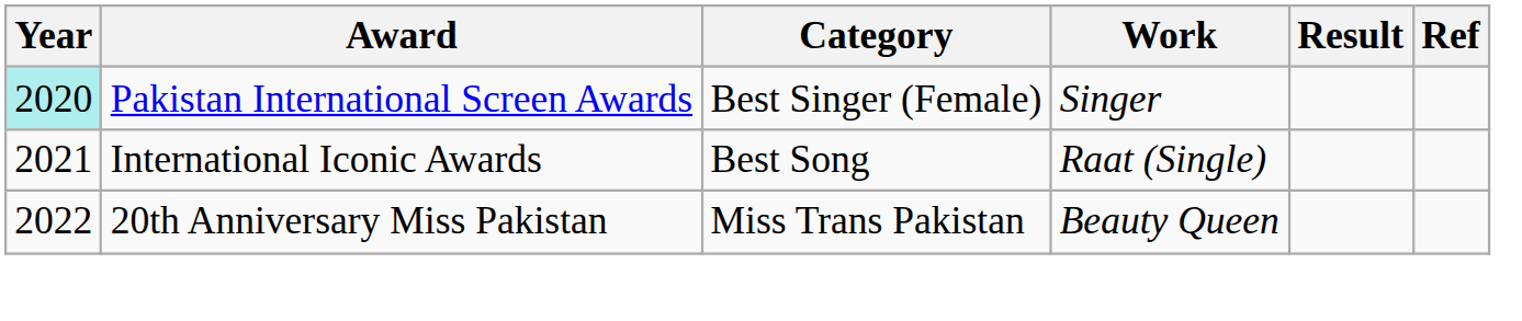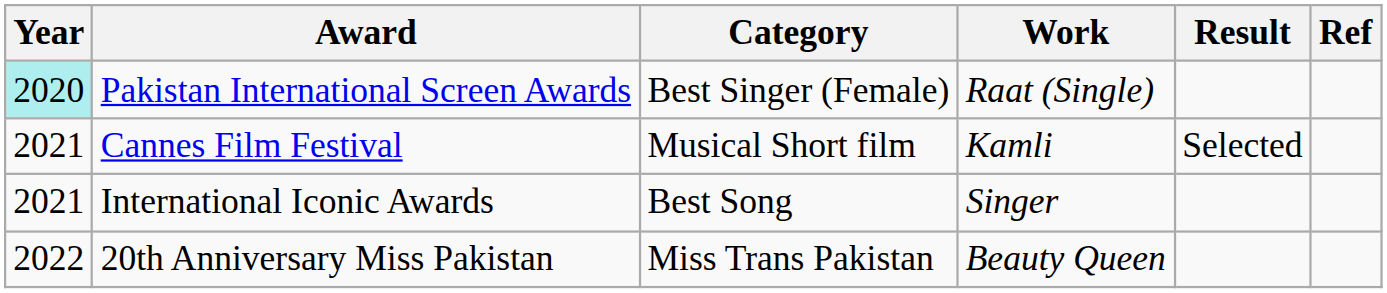 <table class="wikitable sortable plainrowheaders">
 <tr>
 <th>Year</th>
 <th>Award</th>
 <th>Category</th>
 <th>Work</th>
 <th>Result</th>
 <th>Ref</th>
 </tr>
 <tr>
 <td style="background: paleturquoise;">2020</td>
 <td><a href='#'>Pakistan International Screen Awards</a></td>
 <td>Best Singer (Female)</td>
-<td><em>Singer</em></td>
+<td><em>Raat (Single)</em></td>
 <td></td>
+<td></td>
+</tr>
+<tr>
+<td>2021</td>
+<td><a href='#'>Cannes Film Festival</a></td>
+<td>Musical Short film</td>
+<td><em>Kamli</em></td>
+<td>Selected</td>
 <td></td>
 </tr>
 <tr>
 <td>2021</td>
 <td>International Iconic Awards</td>
 <td>Best Song</td>
-<td><em>Raat (Single)</em></td>
+<td><em>Singer</em></td>
 <td></td>
 <td></td>
 </tr>
 <tr>
 <td>2022</td>
 <td>20th Anniversary Miss Pakistan</td>
 <td>Miss Trans Pakistan</td>
 <td><em>Beauty Queen</em></td>
 <td></td>
 <td></td>
 </tr>
 </table>
